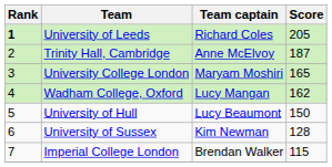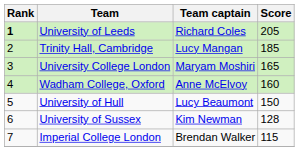 <table class="wikitable">
 <tr>
 <th>Rank</th>
 <th>Team</th>
 <th>Team captain</th>
 <th>Score</th>
 </tr>
 <tr bgcolor="#D0F0C0">
 <td><strong>1</strong></td>
 <td><a href='#'>University of Leeds</a></td>
 <td><a href='#'>Richard Coles</a></td>
 <td>205</td>
 </tr>
 <tr bgcolor="#D0F0C0">
 <td>2</td>
 <td><a href='#'>Trinity Hall, Cambridge</a></td>
-<td><a href='#'>Anne McElvoy</a></td>
-<td>187</td>
+<td><a href='#'>Lucy Mangan</a></td>
+<td>185</td>
 </tr>
 <tr bgcolor="#D0F0C0">
 <td>3</td>
 <td><a href='#'>University College London</a></td>
 <td><a href='#'>Maryam Moshiri</a></td>
 <td>165</td>
 </tr>
 <tr bgcolor="#D0F0C0">
 <td>4</td>
 <td><a href='#'>Wadham College, Oxford</a></td>
-<td><a href='#'>Lucy Mangan</a></td>
-<td>162</td>
+<td><a href='#'>Anne McElvoy</a></td>
+<td>160</td>
 </tr>
 <tr>
 <td>5</td>
 <td><a href='#'>University of Hull</a></td>
 <td><a href='#'>Lucy Beaumont</a></td>
 <td>150</td>
 </tr>
 <tr>
 <td>6</td>
 <td><a href='#'>University of Sussex</a></td>
 <td><a href='#'>Kim Newman</a></td>
 <td>128</td>
 </tr>
 <tr>
 <td>7</td>
 <td><a href='#'>Imperial College London</a></td>
 <td>Brendan Walker</td>
 <td>115</td>
 </tr>
 <tr>
 </tr>
 </table>
